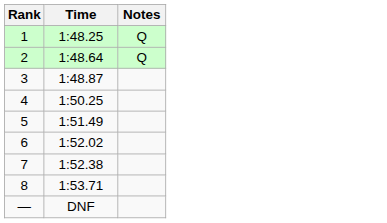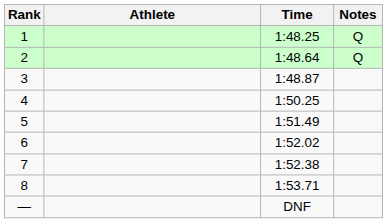 <table class="wikitable" style="text-align:center">
 <tr>
 <th width=40>Rank</th>
+<th width=250>Athlete</th>
 <th width=80>Time</th>
 <th width=50>Notes</th>
 </tr>
 <tr bgcolor=ccffcc>
 <td>1</td>
+<td align=left></td>
 <td>1:48.25</td>
 <td>Q</td>
 </tr>
 <tr bgcolor=ccffcc>
 <td>2</td>
+<td align=left></td>
 <td>1:48.64</td>
 <td>Q</td>
 </tr>
 <tr>
 <td>3</td>
+<td align=left></td>
 <td>1:48.87</td>
 <td></td>
 </tr>
 <tr>
 <td>4</td>
+<td align=left></td>
 <td>1:50.25</td>
 <td></td>
 </tr>
 <tr>
 <td>5</td>
+<td align=left></td>
 <td>1:51.49</td>
 <td></td>
 </tr>
 <tr>
 <td>6</td>
+<td align=left></td>
 <td>1:52.02</td>
 <td></td>
 </tr>
 <tr>
 <td>7</td>
+<td align=left></td>
 <td>1:52.38</td>
 <td></td>
 </tr>
 <tr>
 <td>8</td>
+<td align=left></td>
 <td>1:53.71</td>
 <td></td>
 </tr>
 <tr>
 <td>—</td>
+<td align=left></td>
 <td>DNF</td>
 <td></td>
 </tr>
 </table>
